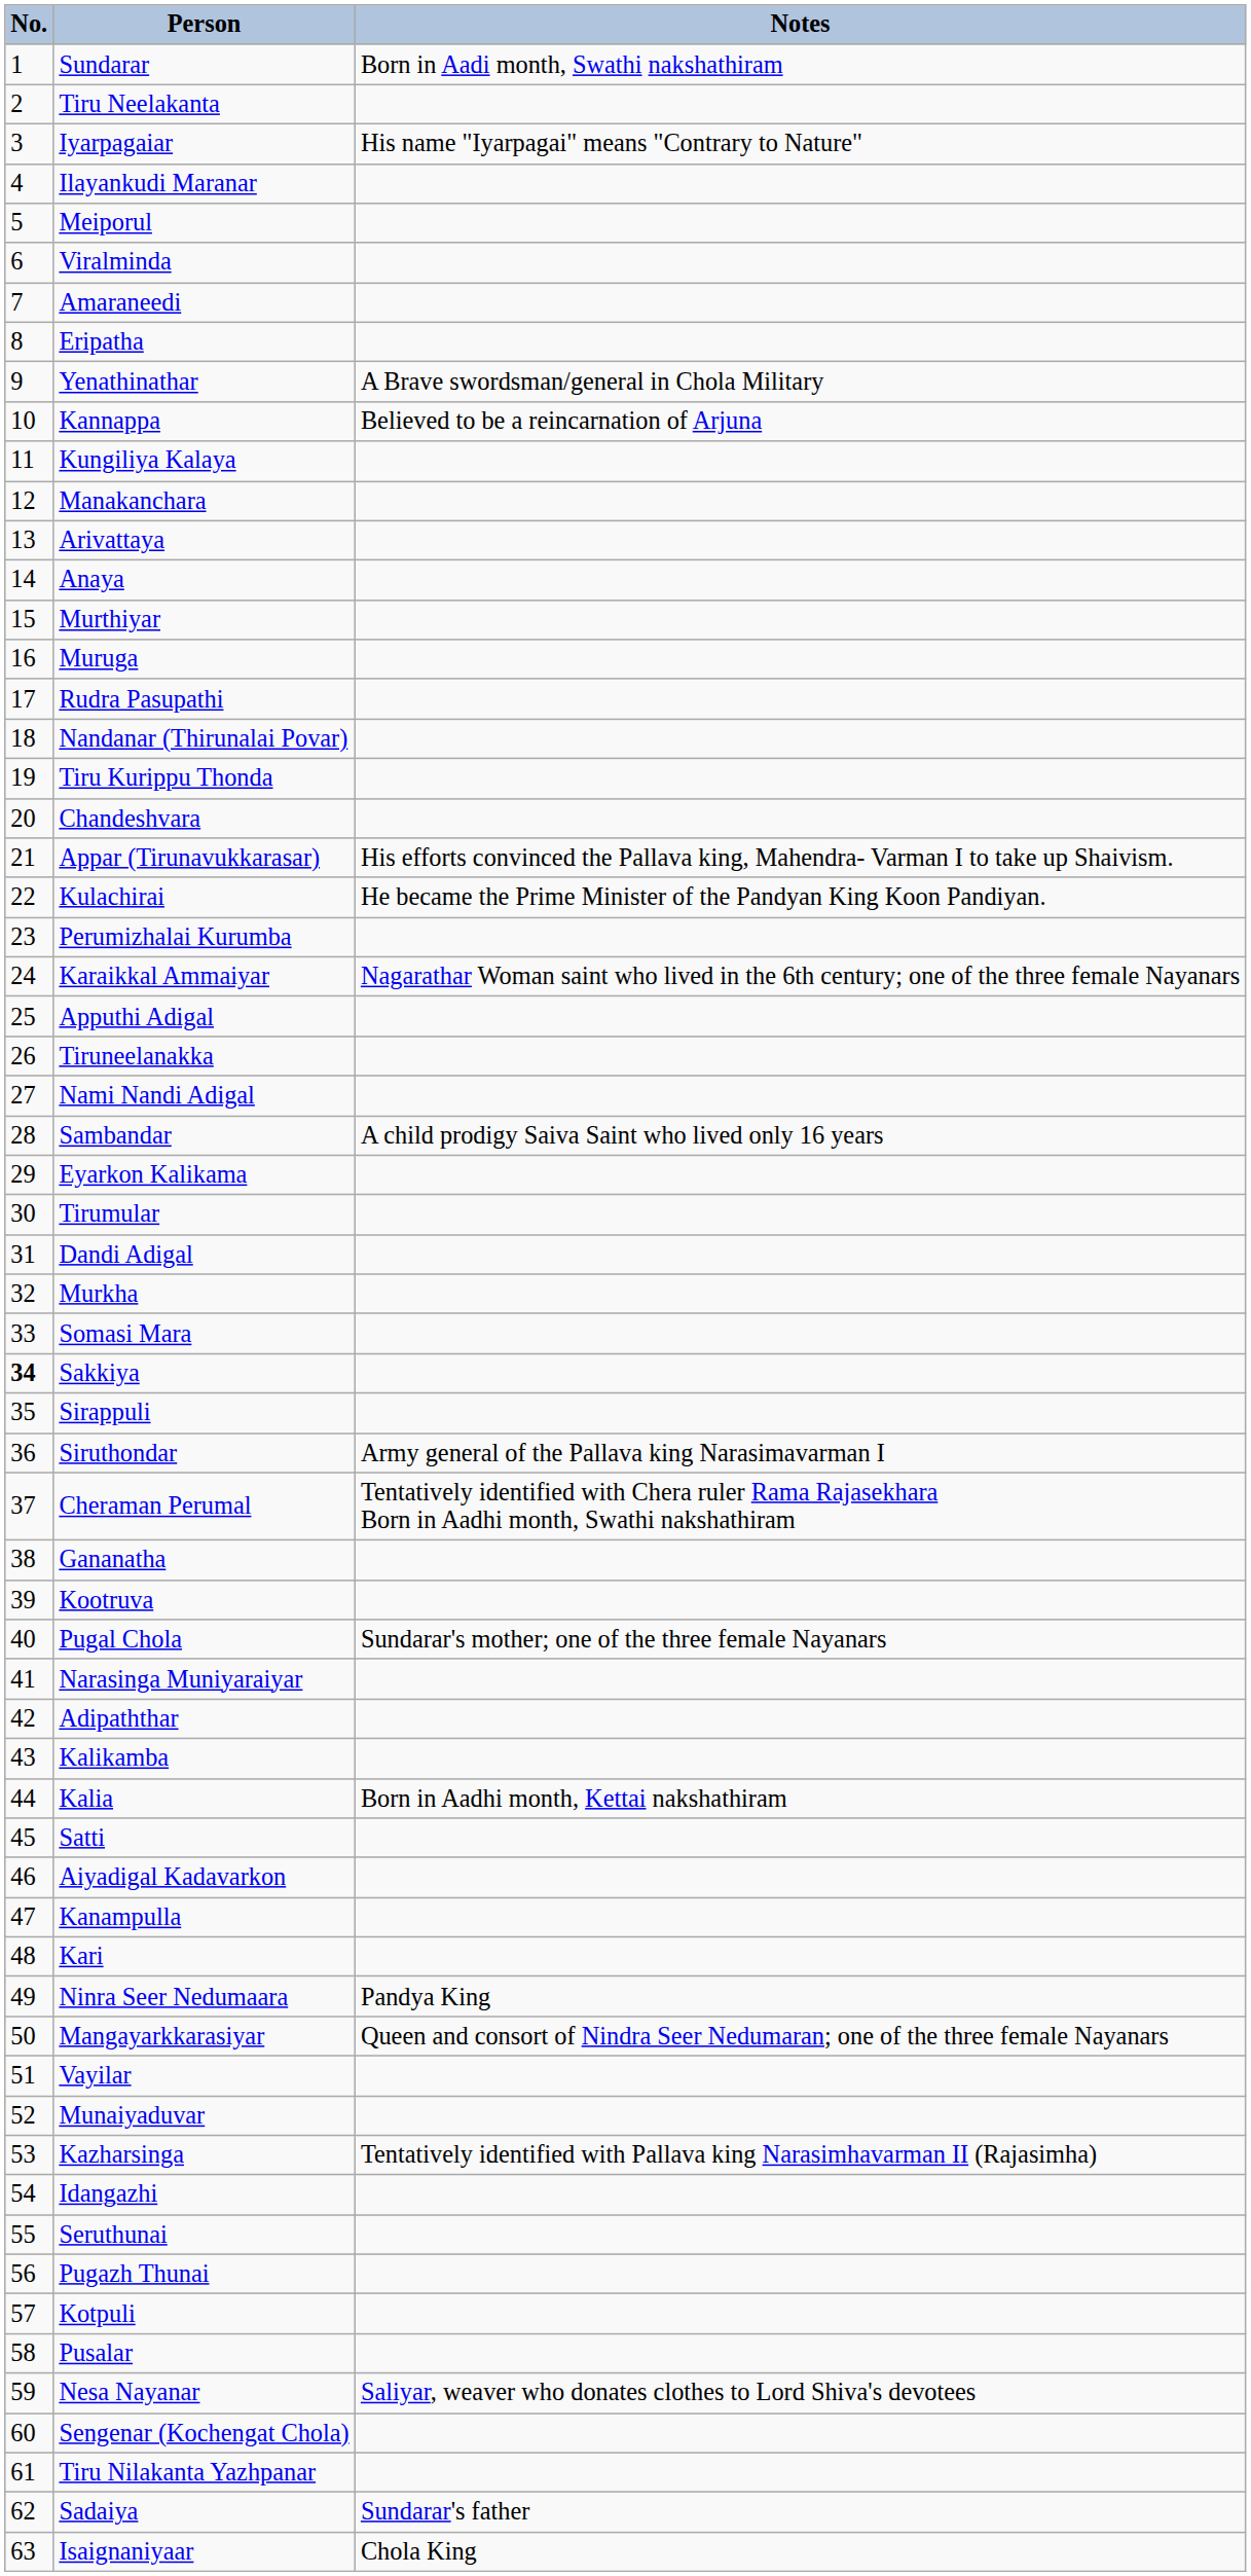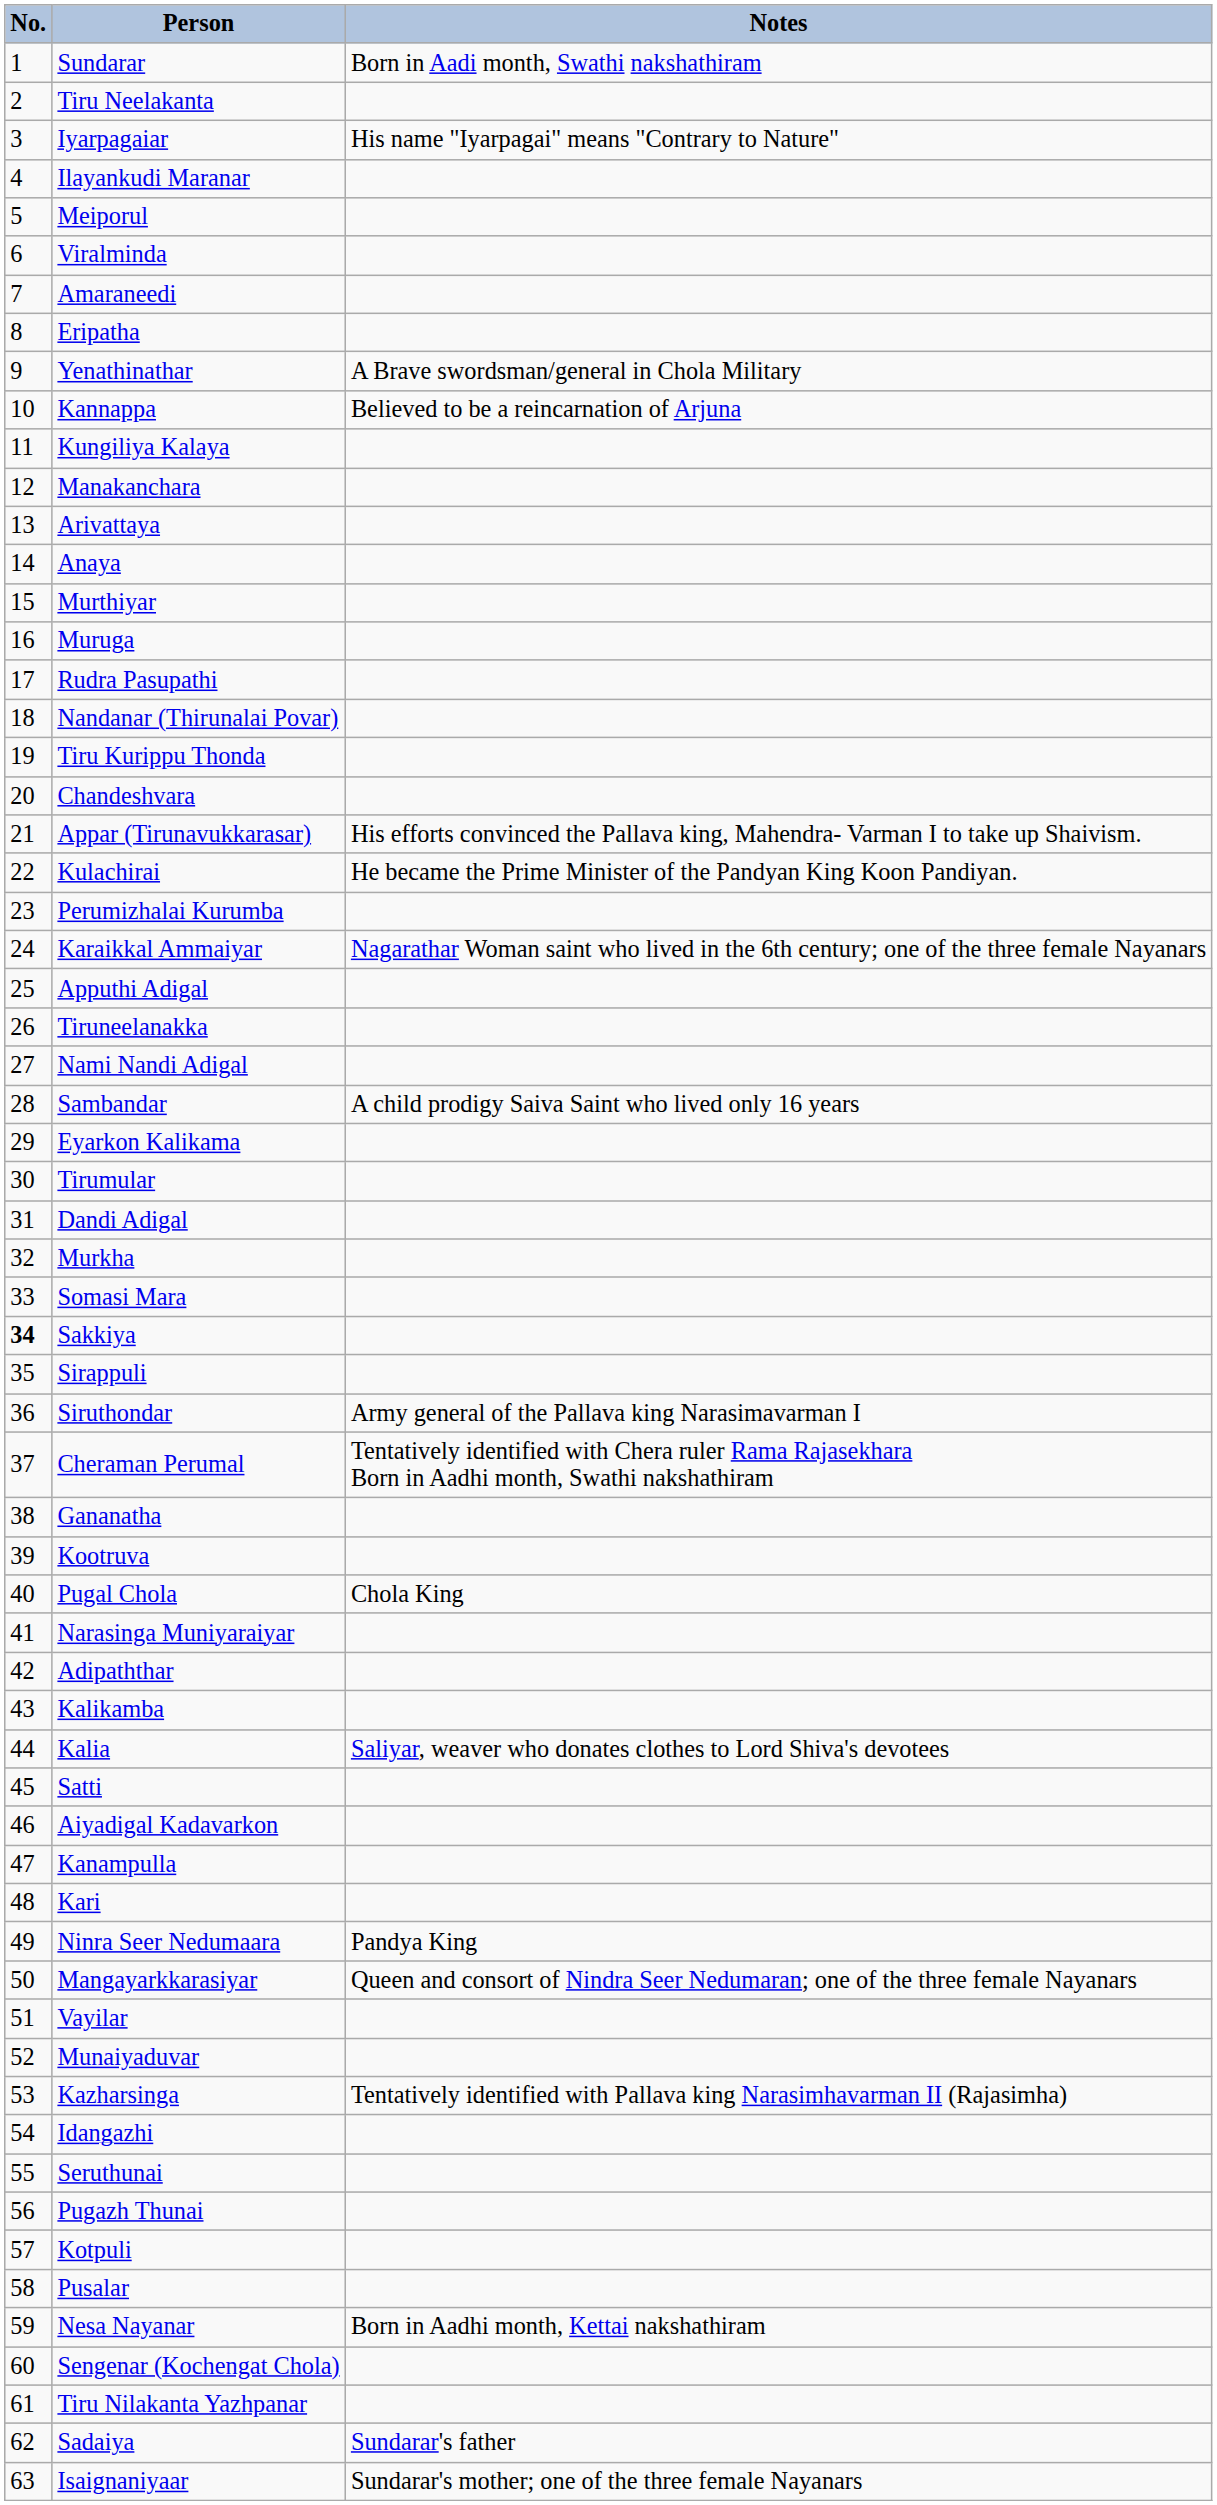 <table class="wikitable sortable plainrowheaders">
 <tr>
 <th style="background:#b0c4de;">No.</th>
 <th style="background:#b0c4de;">Person</th>
 <th style="background:#b0c4de;" class="unsortable">Notes</th>
 </tr>
 <tr>
 <td>1</td>
 <td><a href='#'>Sundarar</a></td>
 <td>Born in <a href='#'>Aadi</a> month, <a href='#'>Swathi</a> <a href='#'>nakshathiram</a></td>
 </tr>
 <tr>
 <td>2</td>
 <td><a href='#'>Tiru Neelakanta</a></td>
 <td></td>
 </tr>
 <tr>
 <td>3</td>
 <td><a href='#'>Iyarpagaiar</a></td>
 <td>His name "Iyarpagai" means "Contrary to Nature"</td>
 </tr>
 <tr>
 <td>4</td>
 <td><a href='#'>Ilayankudi Maranar</a></td>
 <td></td>
 </tr>
 <tr>
 <td>5</td>
 <td><a href='#'>Meiporul</a></td>
 <td></td>
 </tr>
 <tr>
 <td>6</td>
 <td><a href='#'>Viralminda</a></td>
 <td></td>
 </tr>
 <tr>
 <td>7</td>
 <td><a href='#'>Amaraneedi</a></td>
 <td></td>
 </tr>
 <tr>
 <td>8</td>
 <td><a href='#'>Eripatha</a></td>
 <td></td>
 </tr>
 <tr>
 <td>9</td>
 <td><a href='#'>Yenathinathar</a></td>
 <td>A Brave swordsman/general in Chola Military</td>
 </tr>
 <tr>
 <td>10</td>
 <td><a href='#'>Kannappa</a></td>
 <td>Believed to be a reincarnation of <a href='#'>Arjuna</a></td>
 </tr>
 <tr>
 <td>11</td>
 <td><a href='#'>Kungiliya Kalaya</a></td>
 <td></td>
 </tr>
 <tr>
 <td>12</td>
 <td><a href='#'>Manakanchara</a></td>
 <td></td>
 </tr>
 <tr>
 <td>13</td>
 <td><a href='#'>Arivattaya</a></td>
 <td></td>
 </tr>
 <tr>
 <td>14</td>
 <td><a href='#'>Anaya</a></td>
 <td></td>
 </tr>
 <tr>
 <td>15</td>
 <td><a href='#'>Murthiyar</a></td>
 <td></td>
 </tr>
 <tr>
 <td>16</td>
 <td><a href='#'>Muruga</a></td>
 <td></td>
 </tr>
 <tr>
 <td>17</td>
 <td><a href='#'>Rudra Pasupathi</a></td>
 <td></td>
 </tr>
 <tr>
 <td>18</td>
 <td><a href='#'>Nandanar (Thirunalai Povar)</a></td>
 <td></td>
 </tr>
 <tr>
 <td>19</td>
 <td><a href='#'>Tiru Kurippu Thonda</a></td>
 <td></td>
 </tr>
 <tr>
 <td>20</td>
 <td><a href='#'>Chandeshvara</a></td>
 <td></td>
 </tr>
 <tr>
 <td>21</td>
 <td><a href='#'>Appar (Tirunavukkarasar)</a></td>
 <td>His efforts convinced the Pallava king, Mahendra- Varman I to take up Shaivism.</td>
 </tr>
 <tr>
 <td>22</td>
 <td><a href='#'>Kulachirai</a></td>
 <td>He became the Prime Minister of the Pandyan King Koon Pandiyan.</td>
 </tr>
 <tr>
 <td>23</td>
 <td><a href='#'>Perumizhalai Kurumba</a></td>
 <td></td>
 </tr>
 <tr>
 <td>24</td>
 <td><a href='#'>Karaikkal Ammaiyar</a></td>
 <td><a href='#'>Nagarathar</a> Woman saint who lived in the 6th century; one of the three female Nayanars</td>
 </tr>
 <tr>
 <td>25</td>
 <td><a href='#'>Apputhi Adigal</a></td>
 <td></td>
 </tr>
 <tr>
 <td>26</td>
 <td><a href='#'>Tiruneelanakka</a></td>
 <td></td>
 </tr>
 <tr>
 <td>27</td>
 <td><a href='#'>Nami Nandi Adigal</a></td>
 <td></td>
 </tr>
 <tr>
 <td>28</td>
 <td><a href='#'>Sambandar</a></td>
 <td>A child prodigy Saiva Saint who lived only 16 years</td>
 </tr>
 <tr>
 <td>29</td>
 <td><a href='#'>Eyarkon Kalikama</a></td>
 <td></td>
 </tr>
 <tr>
 <td>30</td>
 <td><a href='#'>Tirumular</a></td>
 <td></td>
 </tr>
 <tr>
 <td>31</td>
 <td><a href='#'>Dandi Adigal</a></td>
 <td></td>
 </tr>
 <tr>
 <td>32</td>
 <td><a href='#'>Murkha</a></td>
 <td></td>
 </tr>
 <tr>
 <td>33</td>
 <td><a href='#'>Somasi Mara</a></td>
 <td></td>
 </tr>
 <tr>
 <td><strong>34</strong></td>
 <td><a href='#'>Sakkiya</a></td>
 <td></td>
 </tr>
 <tr>
 <td>35</td>
 <td><a href='#'>Sirappuli</a></td>
 <td></td>
 </tr>
 <tr>
 <td>36</td>
 <td><a href='#'>Siruthondar</a></td>
 <td>Army general of the Pallava king Narasimavarman I</td>
 </tr>
 <tr>
 <td>37</td>
 <td><a href='#'>Cheraman Perumal</a></td>
 <td>Tentatively identified with Chera ruler <a href='#'>Rama Rajasekhara</a><strong></strong><br>Born in Aadhi month, Swathi nakshathiram</td>
 </tr>
 <tr>
 <td>38</td>
 <td><a href='#'>Gananatha</a></td>
 <td></td>
 </tr>
 <tr>
 <td>39</td>
 <td><a href='#'>Kootruva</a></td>
 <td></td>
 </tr>
 <tr>
 <td>40</td>
 <td><a href='#'>Pugal Chola</a></td>
-<td>Sundarar's mother; one of the three female Nayanars</td>
+<td>Chola King</td>
 </tr>
 <tr>
 <td>41</td>
 <td><a href='#'>Narasinga Muniyaraiyar</a></td>
 <td></td>
 </tr>
 <tr>
 <td>42</td>
 <td><a href='#'>Adipaththar</a></td>
 <td></td>
 </tr>
 <tr>
 <td>43</td>
 <td><a href='#'>Kalikamba</a></td>
 <td></td>
 </tr>
 <tr>
 <td>44</td>
 <td><a href='#'>Kalia</a></td>
-<td>Born in Aadhi month, <a href='#'>Kettai</a> nakshathiram</td>
+<td><a href='#'>Saliyar</a>, weaver who donates clothes to Lord Shiva's devotees</td>
 </tr>
 <tr>
 <td>45</td>
 <td><a href='#'>Satti</a></td>
 <td></td>
 </tr>
 <tr>
 <td>46</td>
 <td><a href='#'>Aiyadigal Kadavarkon</a></td>
 <td></td>
 </tr>
 <tr>
 <td>47</td>
 <td><a href='#'>Kanampulla</a></td>
 <td></td>
 </tr>
 <tr>
 <td>48</td>
 <td><a href='#'>Kari</a></td>
 <td></td>
 </tr>
 <tr>
 <td>49</td>
 <td><a href='#'>Ninra Seer Nedumaara</a></td>
 <td>Pandya King</td>
 </tr>
 <tr>
 <td>50</td>
 <td><a href='#'>Mangayarkkarasiyar</a></td>
 <td>Queen and consort of <a href='#'>Nindra Seer Nedumaran</a>; one of the three female Nayanars</td>
 </tr>
 <tr>
 <td>51</td>
 <td><a href='#'>Vayilar</a></td>
 <td></td>
 </tr>
 <tr>
 <td>52</td>
 <td><a href='#'>Munaiyaduvar</a></td>
 <td></td>
 </tr>
 <tr>
 <td>53</td>
 <td><a href='#'>Kazharsinga</a></td>
 <td>Tentatively identified with Pallava king <a href='#'>Narasimhavarman II</a> (Rajasimha)</td>
 </tr>
 <tr>
 <td>54</td>
 <td><a href='#'>Idangazhi</a></td>
 <td></td>
 </tr>
 <tr>
 <td>55</td>
 <td><a href='#'>Seruthunai</a></td>
 <td></td>
 </tr>
 <tr>
 <td>56</td>
 <td><a href='#'>Pugazh Thunai</a></td>
 <td></td>
 </tr>
 <tr>
 <td>57</td>
 <td><a href='#'>Kotpuli</a></td>
 <td></td>
 </tr>
 <tr>
 <td>58</td>
 <td><a href='#'>Pusalar</a></td>
 <td></td>
 </tr>
 <tr>
 <td>59</td>
 <td><a href='#'>Nesa Nayanar</a></td>
-<td><a href='#'>Saliyar</a>, weaver who donates clothes to Lord Shiva's devotees</td>
+<td>Born in Aadhi month, <a href='#'>Kettai</a> nakshathiram</td>
 </tr>
 <tr>
 <td>60</td>
 <td><a href='#'>Sengenar (Kochengat Chola)</a></td>
 <td></td>
 </tr>
 <tr>
 <td>61</td>
 <td><a href='#'>Tiru Nilakanta Yazhpanar</a></td>
 <td></td>
 </tr>
 <tr>
 <td>62</td>
 <td><a href='#'>Sadaiya</a></td>
 <td><a href='#'>Sundarar</a>'s father</td>
 </tr>
 <tr>
 <td>63</td>
 <td><a href='#'>Isaignaniyaar</a></td>
-<td>Chola King</td>
+<td>Sundarar's mother; one of the three female Nayanars</td>
 </tr>
 <tr>
 </tr>
 </table>
